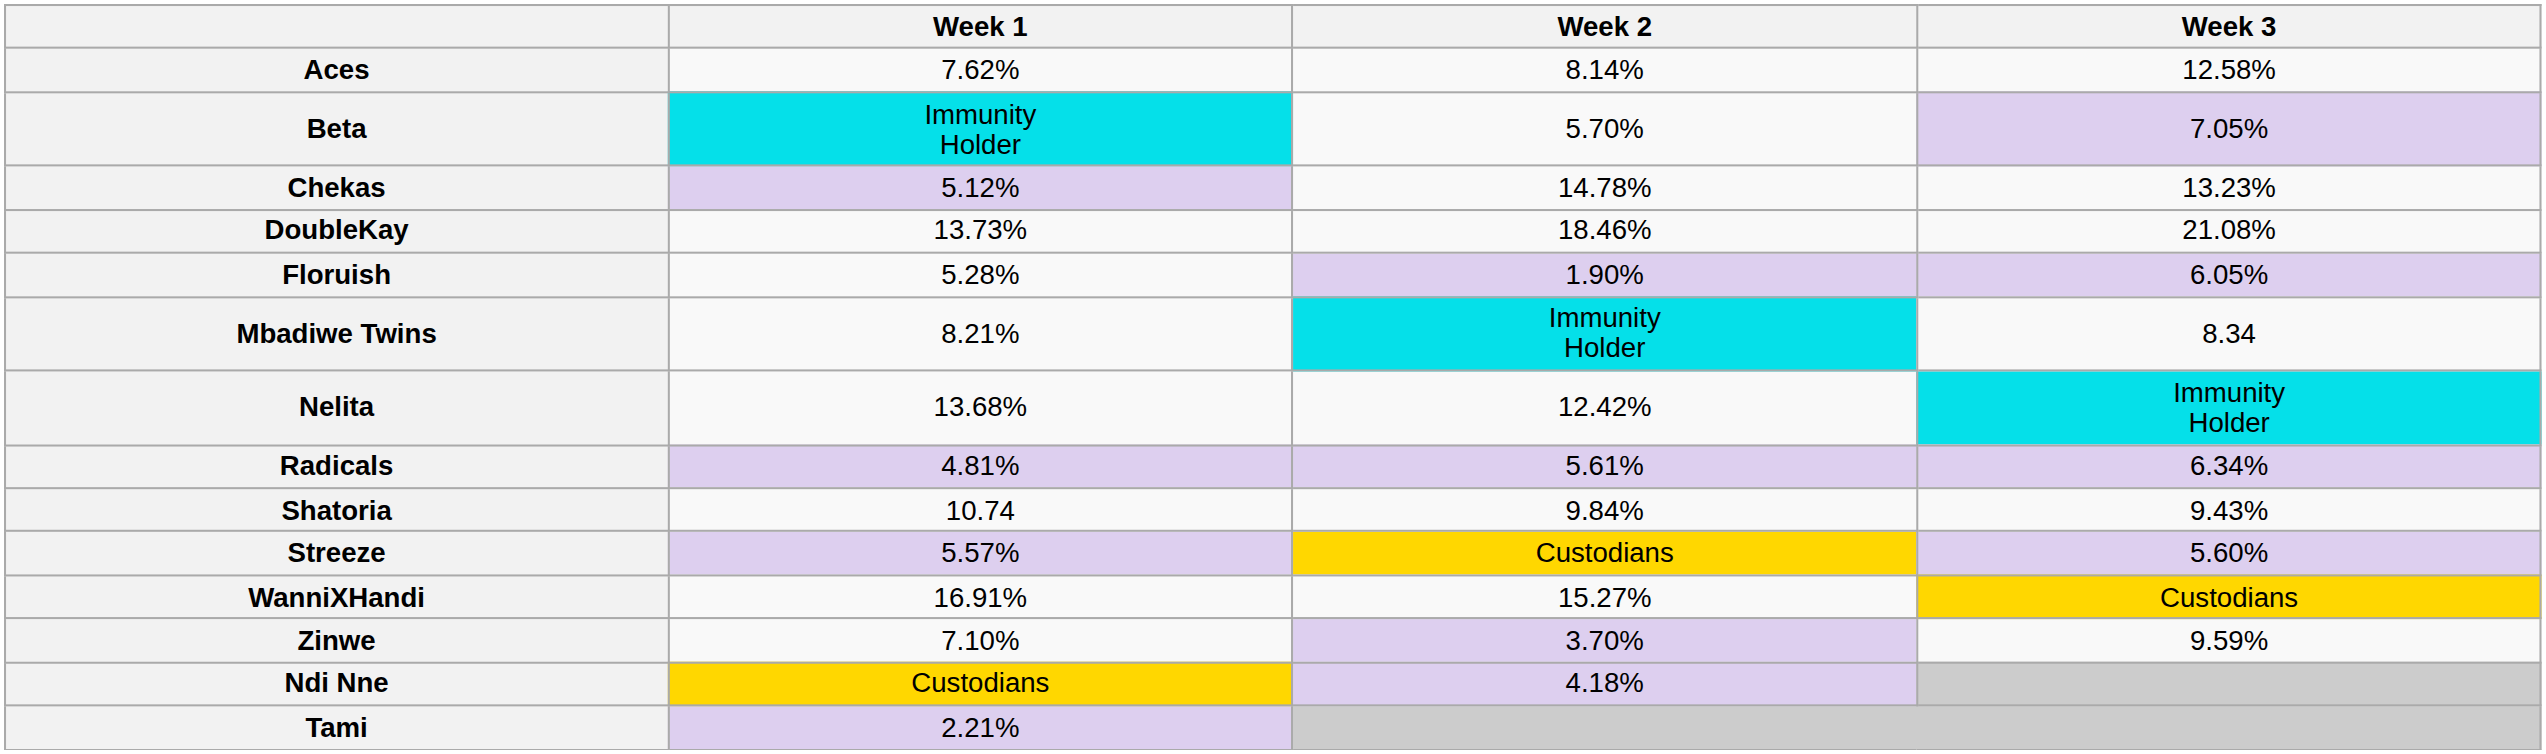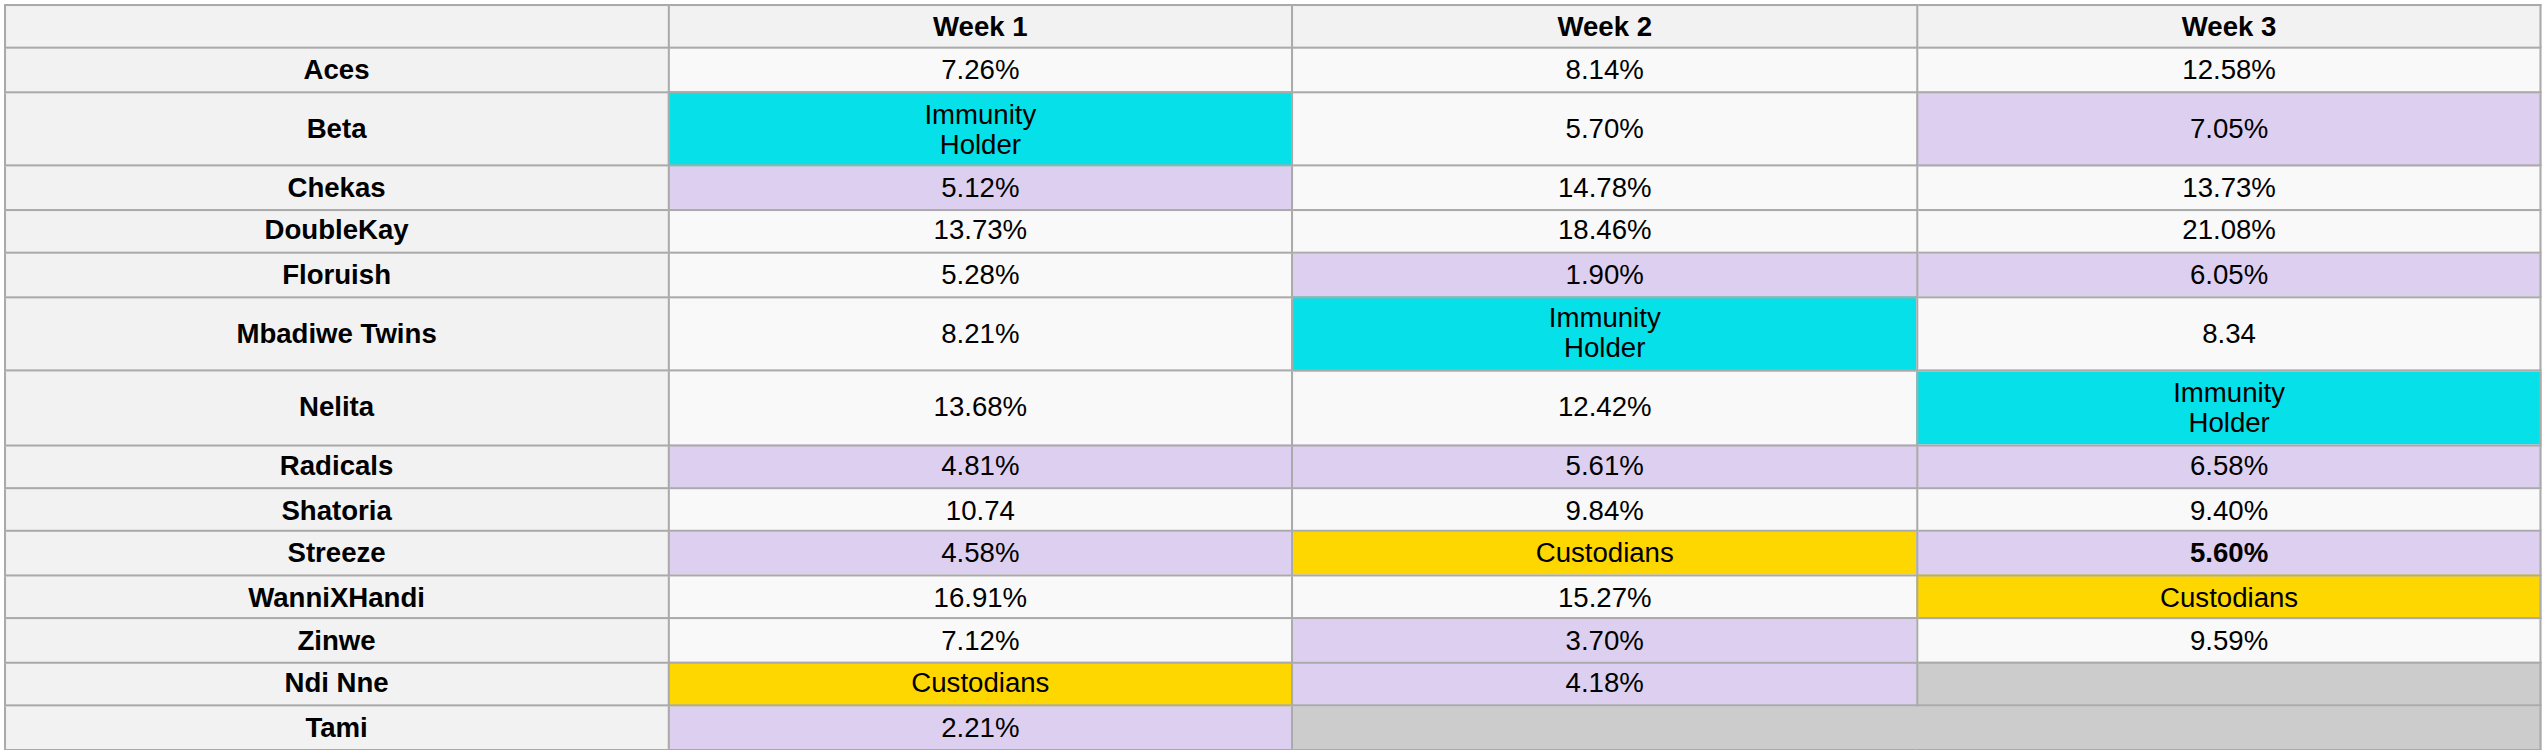 <table class="wikitable" style="text-align:center; font-size:85%; line-height:15px;">
 <tr>
 <th style="width:5%;"></th>
 <th style="width:5%;">Week 1</th>
 <th style="width:5%;">Week 2</th>
 <th style="width:5%;">Week 3</th>
 </tr>
 <tr>
 <th>Aces</th>
-<td>7.62%</td>
+<td>7.26%</td>
 <td>8.14%</td>
 <td>12.58%</td>
 </tr>
 <tr>
 <th>Beta</th>
 <td style="background:#05E0E9">Immunity<br>Holder</td>
 <td>5.70%</td>
 <td style="background:#DDCFEF">7.05%</td>
 </tr>
 <tr>
 <th>Chekas</th>
 <td style="background:#DDCFEF">5.12%</td>
 <td>14.78%</td>
-<td>13.23%</td>
+<td>13.73%</td>
 </tr>
 <tr>
 <th>DoubleKay</th>
 <td>13.73%</td>
 <td>18.46%</td>
 <td>21.08%</td>
 </tr>
 <tr>
 <th>Floruish</th>
 <td>5.28%</td>
 <td style="background:#DDCFEF">1.90%</td>
 <td style="background:#DDCFEF">6.05%</td>
 </tr>
 <tr>
 <th>Mbadiwe Twins</th>
 <td>8.21%</td>
 <td style="background:#05E0E9">Immunity<br>Holder</td>
 <td>8.34</td>
 </tr>
 <tr>
 <th>Nelita</th>
 <td>13.68%</td>
 <td>12.42%</td>
 <td style="background:#05E0E9">Immunity<br>Holder</td>
 </tr>
 <tr>
 <th>Radicals</th>
 <td style="background:#DDCFEF">4.81%</td>
 <td style="background:#DDCFEF">5.61%</td>
-<td style="background:#DDCFEF">6.34%</td>
+<td style="background:#DDCFEF">6.58%</td>
 </tr>
 <tr>
 <th>Shatoria</th>
 <td>10.74</td>
 <td>9.84%</td>
-<td>9.43%</td>
+<td>9.40%</td>
 </tr>
 <tr>
 <th>Streeze</th>
-<td style="background:#DDCFEF">5.57%</td>
+<td style="background:#DDCFEF">4.58%</td>
 <td style="background:gold">Custodians</td>
-<td style="background:#DDCFEF">5.60%</td>
+<td style="background:#DDCFEF"><strong>5.60%</strong></td>
 </tr>
 <tr>
 <th>WanniXHandi</th>
 <td>16.91%</td>
 <td>15.27%</td>
 <td style="background:gold">Custodians</td>
 </tr>
 <tr>
 <th>Zinwe</th>
-<td>7.10%</td>
+<td>7.12%</td>
 <td style="background:#DDCFEF">3.70%</td>
 <td>9.59%</td>
 </tr>
 <tr>
 <th>Ndi Nne</th>
 <td style="background:gold">Custodians</td>
 <td style="background:#DDCFEF">4.18%</td>
 <td style="background:#ccc"></td>
 </tr>
 <tr>
 <th>Tami</th>
 <td style="background:#DDCFEF">2.21%</td>
 <td style="background:#ccc" colspan="2"></td>
 </tr>
 </table>
